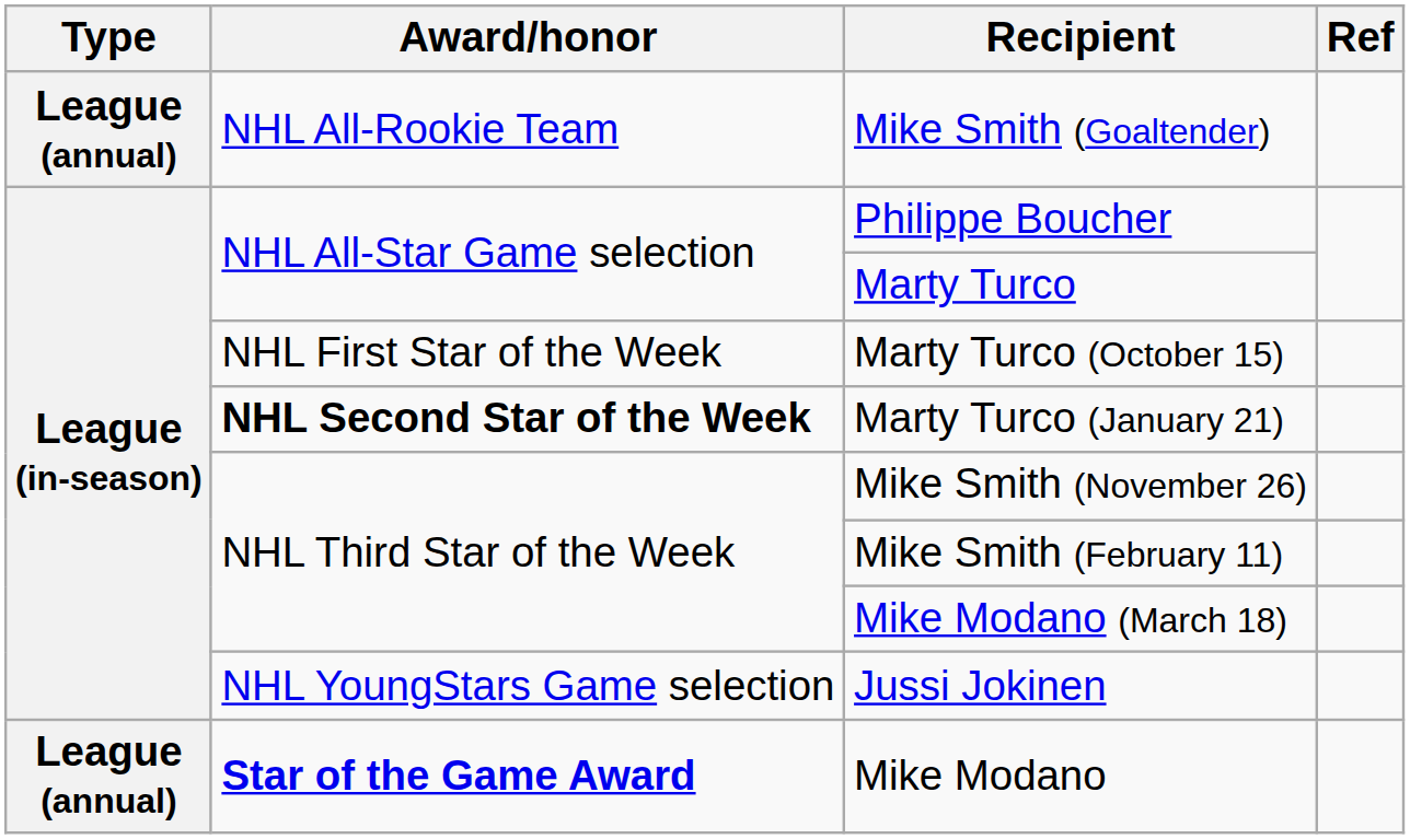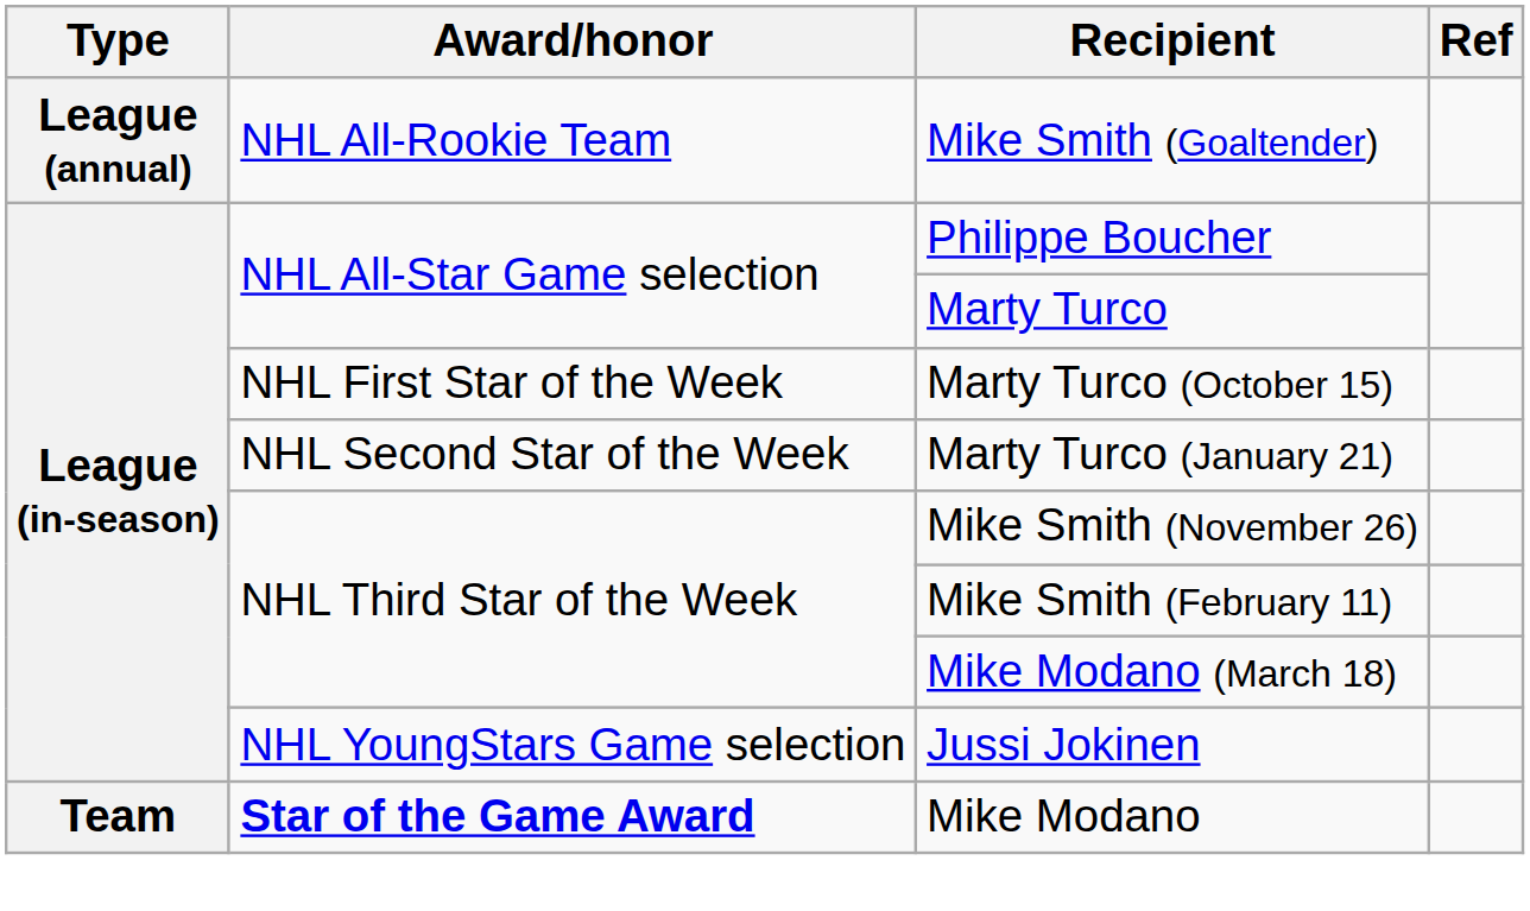 <table class="wikitable">
 <tr>
 <th scope="col">Type</th>
 <th scope="col">Award/honor</th>
 <th scope="col">Recipient</th>
 <th scope="col">Ref</th>
 </tr>
 <tr>
 <th scope="row">League<br><small>(annual)</small></th>
 <td><a href='#'>NHL All-Rookie Team</a></td>
 <td><a href='#'>Mike Smith</a> <small>(<a href='#'>Goaltender</a>)</small></td>
 <td></td>
 </tr>
 <tr>
 <th scope="row" rowspan="8">League<br><small>(in-season)</small></th>
 <td rowspan="2"><a href='#'>NHL All-Star Game</a> selection</td>
 <td><a href='#'>Philippe Boucher</a></td>
 <td rowspan="2"></td>
 </tr>
 <tr>
 <td><a href='#'>Marty Turco</a></td>
 </tr>
 <tr>
 <td>NHL First Star of the Week</td>
 <td>Marty Turco <small>(October 15)</small></td>
 <td></td>
 </tr>
 <tr>
-<td><strong>NHL Second Star of the Week</strong></td>
+<td>NHL Second Star of the Week</td>
 <td>Marty Turco <small>(January 21)</small></td>
 <td></td>
 </tr>
 <tr>
 <td rowspan="3">NHL Third Star of the Week</td>
 <td>Mike Smith <small>(November 26)</small></td>
 <td></td>
 </tr>
 <tr>
 <td>Mike Smith <small>(February 11)</small></td>
 <td></td>
 </tr>
 <tr>
 <td><a href='#'>Mike Modano</a> <small>(March 18)</small></td>
 <td></td>
 </tr>
 <tr>
 <td><a href='#'>NHL YoungStars Game</a> selection</td>
 <td><a href='#'>Jussi Jokinen</a></td>
 <td></td>
 </tr>
 <tr>
-<th scope="row">League<br><small>(annual)</small></th>
+<th scope="row">Team</th>
 <td><strong><a href='#'>Star of the Game Award</a></strong></td>
 <td>Mike Modano</td>
 <td></td>
 </tr>
 </table>
